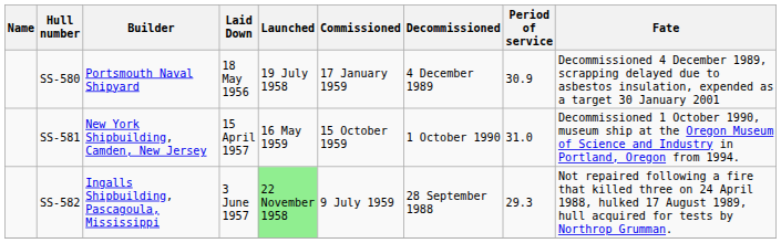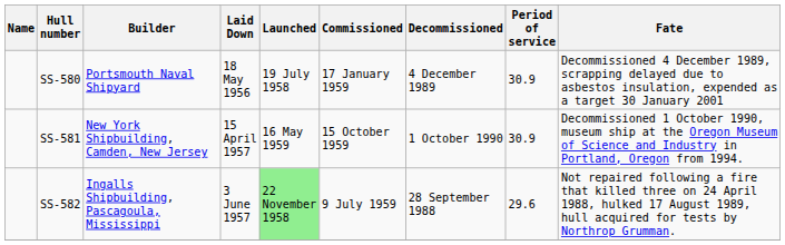 <table class="wikitable" style="font-size:97%;">
 <tr>
 <th>Name</th>
 <th>Hull number</th>
 <th width="20%">Builder</th>
 <th>Laid Down</th>
 <th>Launched</th>
 <th>Commissioned</th>
 <th>Decommissioned</th>
 <th>Period of service</th>
 <th width="35%">Fate</th>
 </tr>
 <tr>
 <td></td>
 <td>SS-580</td>
 <td><a href='#'>Portsmouth Naval Shipyard</a></td>
 <td>18 May 1956</td>
 <td>19 July 1958</td>
 <td>17 January 1959</td>
 <td>4 December 1989</td>
 <td>30.9</td>
 <td>Decommissioned 4 December 1989, scrapping delayed due to asbestos insulation, expended as a target 30 January 2001</td>
 </tr>
 <tr>
 <td></td>
 <td>SS-581</td>
 <td><a href='#'>New York Shipbuilding</a>, <a href='#'>Camden, New Jersey</a></td>
 <td>15 April 1957</td>
 <td>16 May 1959</td>
 <td>15 October 1959</td>
 <td>1 October 1990</td>
-<td>31.0</td>
+<td>30.9</td>
 <td>Decommissioned 1 October 1990, museum ship at the <a href='#'>Oregon Museum of Science and Industry</a> in <a href='#'>Portland, Oregon</a> from 1994.</td>
 </tr>
 <tr>
 <td></td>
 <td>SS-582</td>
 <td><a href='#'>Ingalls Shipbuilding</a>, <a href='#'>Pascagoula, Mississippi</a></td>
 <td>3 June 1957</td>
 <td style="background: lightgreen;">22 November 1958</td>
 <td>9 July 1959</td>
 <td>28 September 1988</td>
-<td>29.3</td>
+<td>29.6</td>
 <td>Not repaired following a fire that killed three on 24 April 1988, hulked 17 August 1989, hull acquired for tests by <a href='#'>Northrop Grumman</a>.</td>
 </tr>
 <tr>
 </tr>
 </table>
